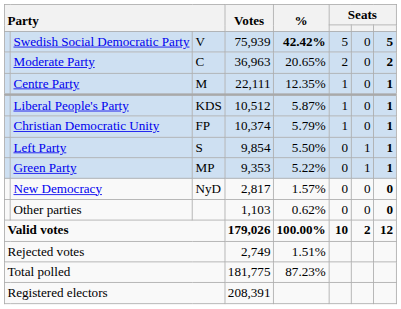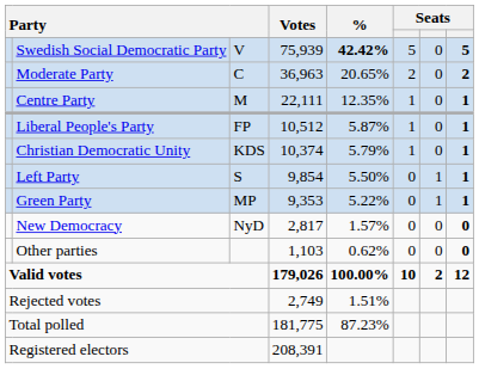 <table class="wikitable" border="1" style="text-align:right;">
 <tr>
 <th style="text-align:left;" valign=bottom rowspan=2 colspan=3>Party</th>
 <th align=center valign=bottom rowspan=2 width="50">Votes</th>
 <th align=center valign=bottom rowspan=2 width="50">%</th>
 <th colspan=3>Seats</th>
 </tr>
 <tr>
 <th align=center valign=bottom width="20"><small></small></th>
 <th align=center valign=bottom width="20"><small><a href='#'></a></small></th>
 <th align=center valign=bottom width="20"><small></small></th>
 </tr>
 <tr style="background:#CEE0F2;">
 <td></td>
 <td align=left style="white-space: nowrap;"><a href='#'>Swedish Social Democratic Party</a></td>
 <td align=left>V</td>
 <td>75,939</td>
 <td><strong>42.42%</strong></td>
 <td>5</td>
 <td>0</td>
 <td><strong>5</strong></td>
 </tr>
 <tr style="background:#CEE0F2;">
 <td></td>
 <td align=left><a href='#'>Moderate Party</a></td>
 <td align=left>C</td>
 <td>36,963</td>
 <td>20.65%</td>
 <td>2</td>
 <td>0</td>
 <td><strong>2</strong></td>
 </tr>
 <tr style="background:#CEE0F2;">
 <td></td>
 <td align=left><a href='#'>Centre Party</a></td>
 <td align=left>M</td>
 <td>22,111</td>
 <td>12.35%</td>
 <td>1</td>
 <td>0</td>
 <td><strong>1</strong></td>
 </tr>
 <tr style="background:#CEE0F2; border-top:3px solid darkgray;">
 <td></td>
 <td align=left><a href='#'>Liberal People's Party</a></td>
-<td align=left>KDS</td>
+<td align=left>FP</td>
 <td>10,512</td>
 <td>5.87%</td>
 <td>1</td>
 <td>0</td>
 <td><strong>1</strong></td>
 </tr>
 <tr style="background:#CEE0F2;">
 <td></td>
 <td align=left><a href='#'>Christian Democratic Unity</a></td>
-<td align=left>FP</td>
+<td align=left>KDS</td>
 <td>10,374</td>
 <td>5.79%</td>
 <td>1</td>
 <td>0</td>
 <td><strong>1</strong></td>
 </tr>
 <tr style="background:#CEE0F2;">
 <td></td>
 <td align=left><a href='#'>Left Party</a></td>
 <td align=left>S</td>
 <td>9,854</td>
 <td>5.50%</td>
 <td>0</td>
 <td>1</td>
 <td><strong>1</strong></td>
 </tr>
 <tr style="background:#CEE0F2;">
 <td></td>
 <td align=left><a href='#'>Green Party</a></td>
 <td align=left>MP</td>
 <td>9,353</td>
 <td>5.22%</td>
 <td>0</td>
 <td>1</td>
 <td><strong>1</strong></td>
 </tr>
 <tr>
 <td></td>
 <td align=left><a href='#'>New Democracy</a></td>
 <td align=left>NyD</td>
 <td>2,817</td>
 <td>1.57%</td>
 <td>0</td>
 <td>0</td>
 <td><strong>0</strong></td>
 </tr>
 <tr>
 <td></td>
 <td align=left>Other parties</td>
 <td></td>
 <td>1,103</td>
 <td>0.62%</td>
 <td>0</td>
 <td>0</td>
 <td><strong>0</strong></td>
 </tr>
 <tr style="font-weight:bold">
 <td align=left colspan=3>Valid votes</td>
 <td>179,026</td>
 <td>100.00%</td>
 <td>10</td>
 <td>2</td>
 <td>12</td>
 </tr>
 <tr>
 <td align=left colspan=3>Rejected votes</td>
 <td>2,749</td>
 <td>1.51%</td>
 <td></td>
 <td></td>
 <td></td>
 </tr>
 <tr>
 <td align=left colspan=3>Total polled</td>
 <td>181,775</td>
 <td>87.23%</td>
 <td></td>
 <td></td>
 <td></td>
 </tr>
 <tr>
 <td align=left colspan=3>Registered electors</td>
 <td>208,391</td>
 <td></td>
 <td></td>
 <td></td>
 <td></td>
 </tr>
 </table>
